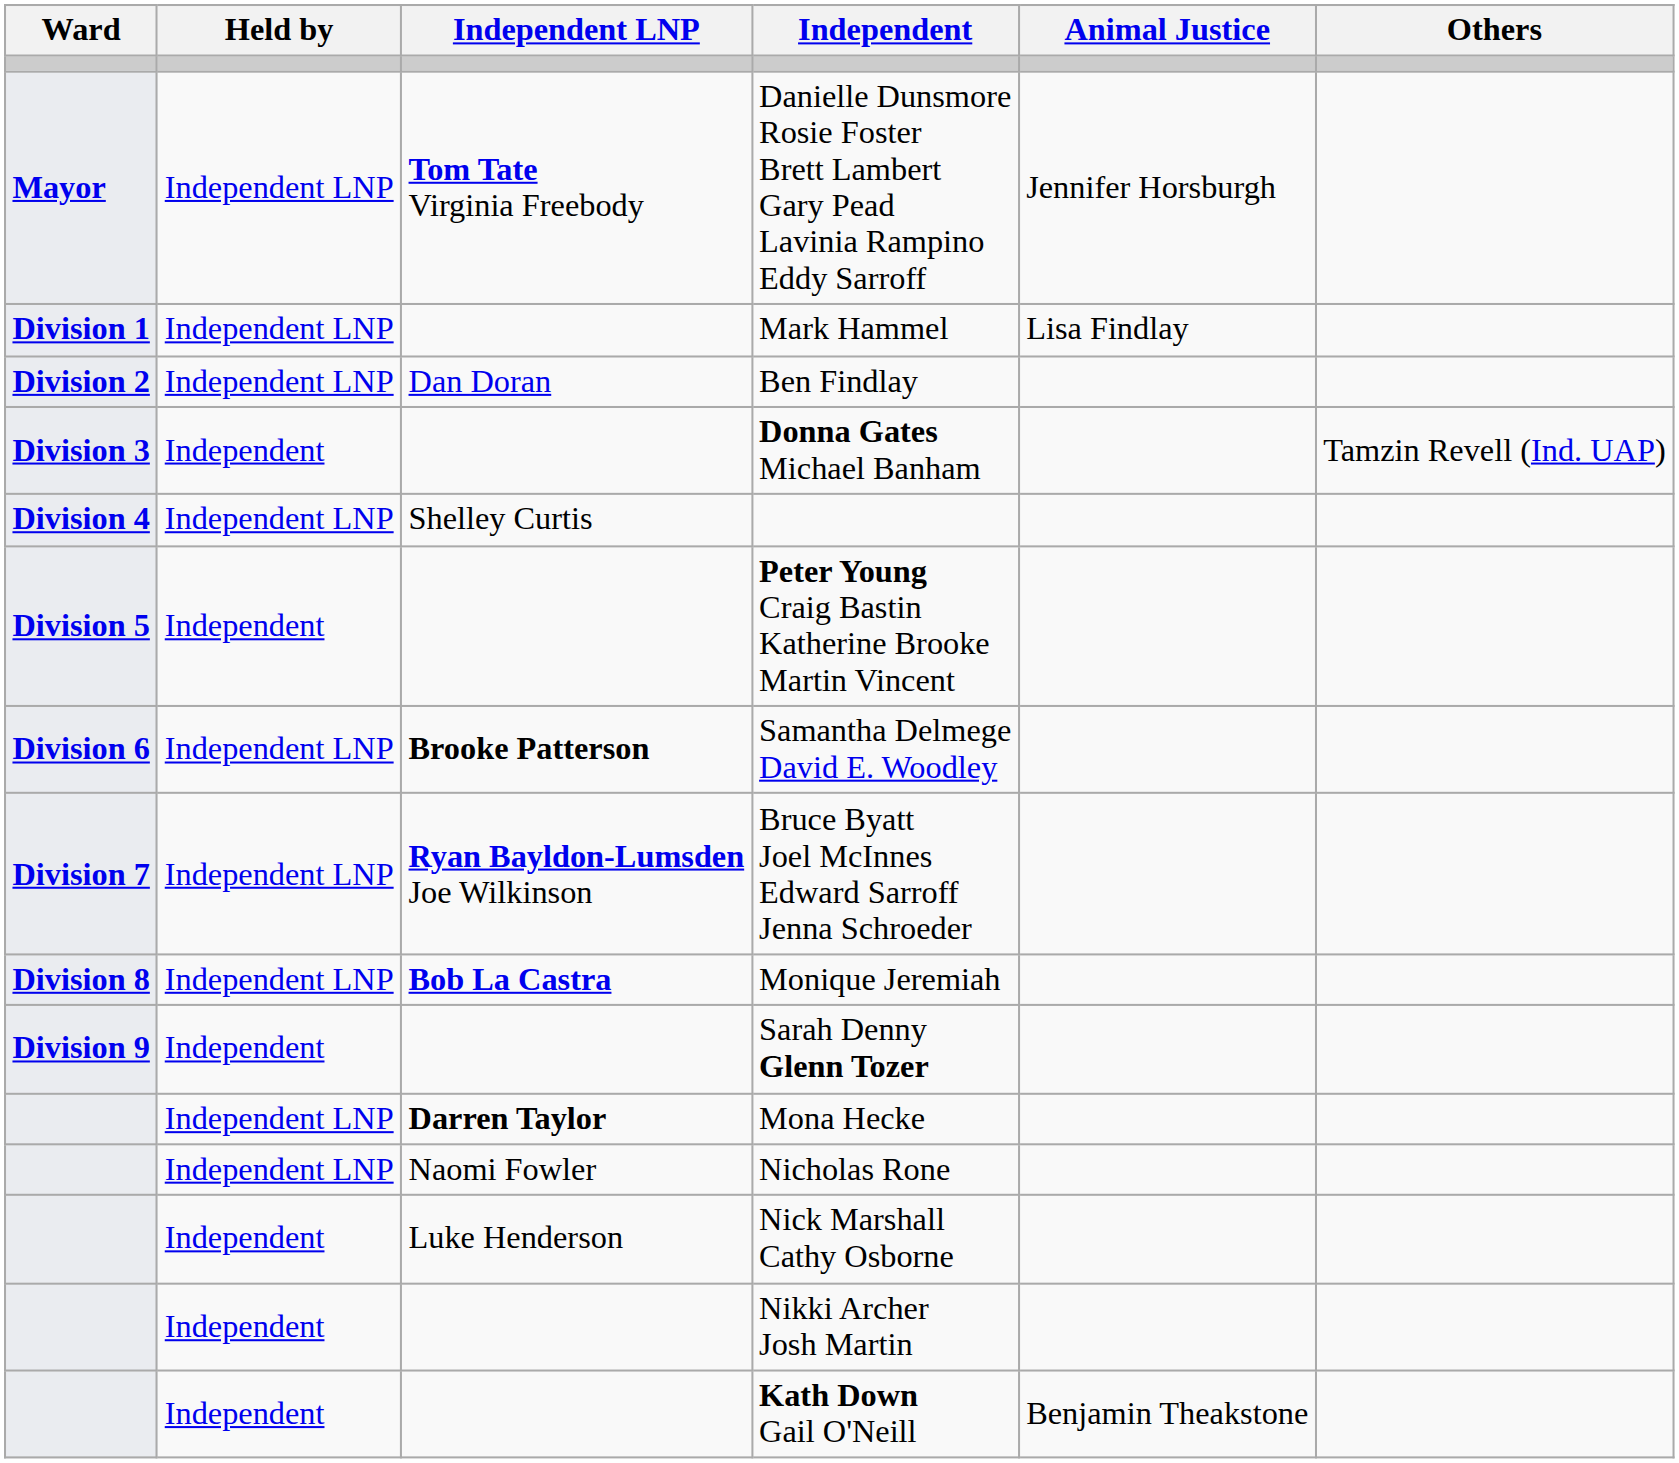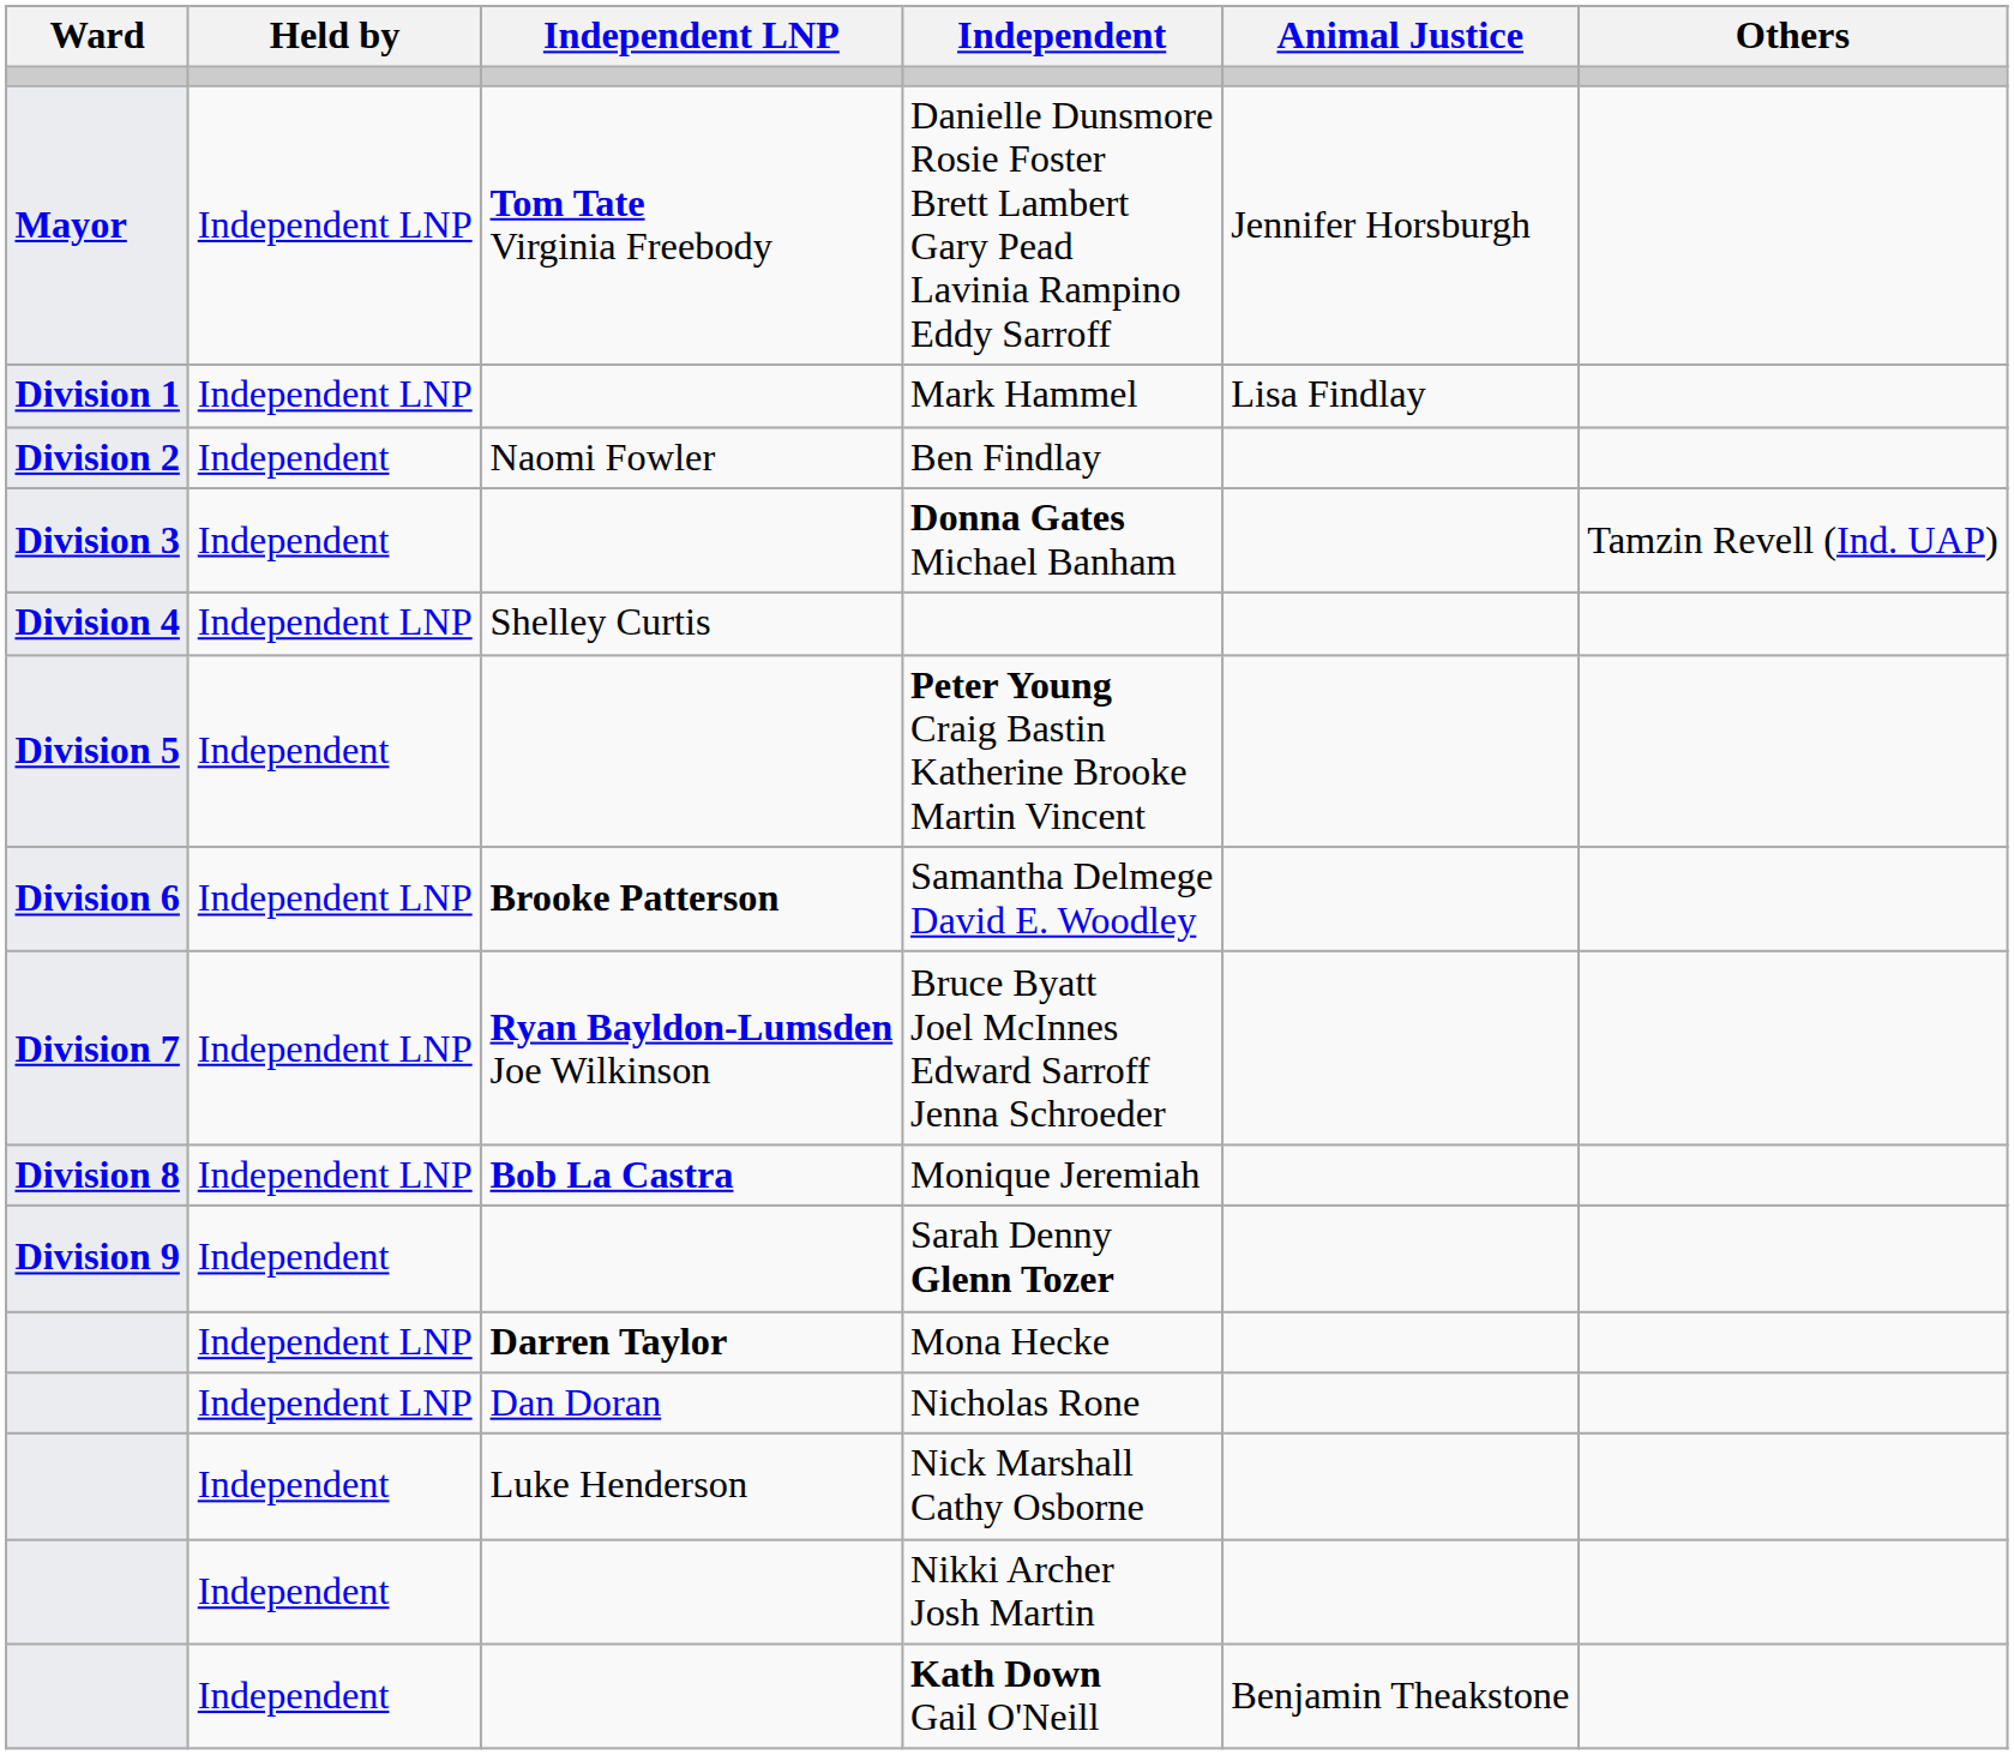 <table class="wikitable">
 <tr>
 <th>Ward</th>
 <th>Held by</th>
 <th><a href='#'>Independent LNP</a></th>
 <th><a href='#'>Independent</a></th>
 <th><a href='#'>Animal Justice</a></th>
 <th>Others</th>
 </tr>
 <tr bgcolor="#cccccc">
 <td></td>
 <td></td>
 <td></td>
 <td></td>
 <td></td>
 <td></td>
 </tr>
 <tr>
 <td align="left"; style=background:#EAECF0><strong><a href='#'>Mayor</a></strong></td>
 <td><a href='#'>Independent LNP</a></td>
 <td><strong><a href='#'>Tom Tate</a></strong> <br> Virginia Freebody</td>
 <td>Danielle Dunsmore <br> Rosie Foster <br> Brett Lambert <br> Gary Pead <br> Lavinia Rampino <br> Eddy Sarroff</td>
 <td>Jennifer Horsburgh</td>
 <td></td>
 </tr>
 <tr>
 <td align="left"; style=background:#EAECF0><strong><a href='#'>Division 1</a></strong></td>
 <td><a href='#'>Independent LNP</a></td>
 <td></td>
 <td>Mark Hammel</td>
 <td>Lisa Findlay</td>
 <td></td>
 </tr>
 <tr>
 <td align="left"; style=background:#EAECF0><strong><a href='#'>Division 2</a></strong></td>
-<td><a href='#'>Independent LNP</a></td>
-<td><a href='#'>Dan Doran</a></td>
+<td><a href='#'>Independent</a></td>
+<td>Naomi Fowler</td>
 <td>Ben Findlay</td>
 <td></td>
 <td></td>
 </tr>
 <tr>
 <td align="left"; style=background:#EAECF0><strong><a href='#'>Division 3</a></strong></td>
 <td><a href='#'>Independent</a></td>
 <td></td>
 <td><strong>Donna Gates</strong> <br> Michael Banham</td>
 <td></td>
 <td>Tamzin Revell (<a href='#'>Ind. UAP</a>)</td>
 </tr>
 <tr>
 <td align="left"; style=background:#EAECF0><strong><a href='#'>Division 4</a></strong></td>
 <td><a href='#'>Independent LNP</a></td>
 <td>Shelley Curtis</td>
 <td></td>
 <td></td>
 <td></td>
 </tr>
 <tr>
 <td align="left"; style=background:#EAECF0><strong><a href='#'>Division 5</a></strong></td>
 <td><a href='#'>Independent</a></td>
 <td></td>
 <td><strong>Peter Young</strong> <br> Craig Bastin <br> Katherine Brooke <br> Martin Vincent</td>
 <td></td>
 <td></td>
 </tr>
 <tr>
 <td align="left"; style=background:#EAECF0><strong><a href='#'>Division 6</a></strong></td>
 <td><a href='#'>Independent LNP</a></td>
 <td><strong>Brooke Patterson</strong></td>
 <td>Samantha Delmege <br> <a href='#'>David E. Woodley</a></td>
 <td></td>
 <td></td>
 </tr>
 <tr>
 <td align="left"; style=background:#EAECF0><strong><a href='#'>Division 7</a></strong></td>
 <td><a href='#'>Independent LNP</a></td>
 <td><strong><a href='#'>Ryan Bayldon-Lumsden</a></strong> <br> Joe Wilkinson</td>
 <td>Bruce Byatt <br> Joel McInnes <br> Edward Sarroff <br> Jenna Schroeder</td>
 <td></td>
 <td></td>
 </tr>
 <tr>
 <td align="left"; style=background:#EAECF0><strong><a href='#'>Division 8</a></strong></td>
 <td><a href='#'>Independent LNP</a></td>
 <td><strong><a href='#'>Bob La Castra</a></strong></td>
 <td>Monique Jeremiah</td>
 <td></td>
 <td></td>
 </tr>
 <tr>
 <td align="left"; style=background:#EAECF0><strong><a href='#'>Division 9</a></strong></td>
 <td><a href='#'>Independent</a></td>
 <td></td>
 <td>Sarah Denny <br> <strong>Glenn Tozer</strong></td>
 <td></td>
 <td></td>
 </tr>
 <tr>
 <td align="left"; style=background:#EAECF0><strong></strong></td>
 <td><a href='#'>Independent LNP</a></td>
 <td><strong>Darren Taylor</strong></td>
 <td>Mona Hecke</td>
 <td></td>
 <td></td>
 </tr>
 <tr>
 <td align="left"; style=background:#EAECF0><strong></strong></td>
 <td><a href='#'>Independent LNP</a></td>
-<td>Naomi Fowler</td>
+<td><a href='#'>Dan Doran</a></td>
 <td>Nicholas Rone</td>
 <td></td>
 <td></td>
 </tr>
 <tr>
 <td align="left"; style=background:#EAECF0><strong></strong></td>
 <td><a href='#'>Independent</a></td>
 <td>Luke Henderson</td>
 <td>Nick Marshall <br> Cathy Osborne</td>
 <td></td>
 <td></td>
 </tr>
 <tr>
 <td align="left"; style=background:#EAECF0><strong></strong></td>
 <td><a href='#'>Independent</a></td>
 <td></td>
 <td>Nikki Archer <br> Josh Martin</td>
 <td></td>
 <td></td>
 </tr>
 <tr>
 <td align="left"; style=background:#EAECF0><strong></strong></td>
 <td><a href='#'>Independent</a></td>
 <td></td>
 <td><strong>Kath Down</strong> <br> Gail O'Neill</td>
 <td>Benjamin Theakstone</td>
 <td></td>
 </tr>
 </table>
